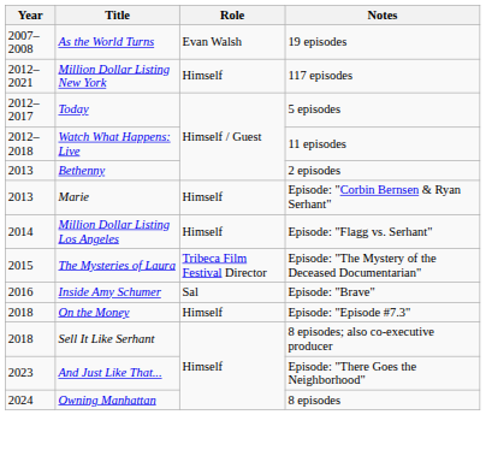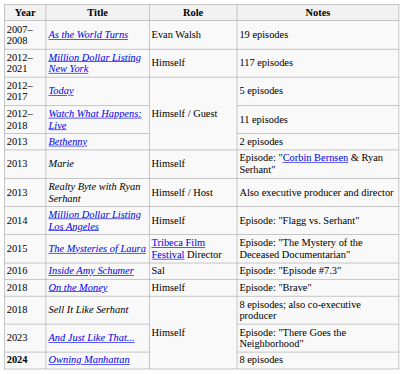 <table class="wikitable sortable">
 <tr>
 <th>Year</th>
 <th>Title</th>
 <th>Role</th>
 <th class="unsortable">Notes</th>
 </tr>
 <tr>
 <td>2007–2008</td>
 <td><em><a href='#'>As the World Turns</a></em></td>
 <td>Evan Walsh</td>
 <td>19 episodes</td>
 </tr>
 <tr>
 <td>2012–2021</td>
 <td><em><a href='#'>Million Dollar Listing New York</a></em></td>
 <td>Himself</td>
 <td>117 episodes</td>
 </tr>
 <tr>
 <td>2012–2017</td>
 <td><em><a href='#'>Today</a></em></td>
 <td rowspan="3">Himself / Guest</td>
 <td>5 episodes</td>
 </tr>
 <tr>
 <td>2012–2018</td>
 <td><em><a href='#'>Watch What Happens: Live</a></em></td>
 <td>11 episodes</td>
 </tr>
 <tr>
 <td>2013</td>
 <td><em><a href='#'>Bethenny</a></em></td>
 <td>2 episodes</td>
 </tr>
 <tr>
 <td>2013</td>
 <td><em>Marie</em></td>
 <td>Himself</td>
 <td>Episode: "<a href='#'>Corbin Bernsen</a> & Ryan Serhant"</td>
 </tr>
 <tr>
+<td>2013</td>
+<td><em>Realty Byte with Ryan Serhant</em></td>
+<td>Himself / Host</td>
+<td>Also executive producer and director</td>
+</tr>
+<tr>
 <td>2014</td>
 <td><em><a href='#'>Million Dollar Listing Los Angeles</a></em></td>
 <td>Himself</td>
 <td>Episode: "Flagg vs. Serhant"</td>
 </tr>
 <tr>
 <td>2015</td>
 <td><em><a href='#'>The Mysteries of Laura</a></em></td>
 <td><a href='#'>Tribeca Film Festival</a> Director</td>
 <td>Episode: "The Mystery of the Deceased Documentarian"</td>
 </tr>
 <tr>
 <td>2016</td>
 <td><em><a href='#'>Inside Amy Schumer</a></em></td>
 <td>Sal</td>
-<td>Episode: "Brave"</td>
+<td>Episode: "Episode #7.3"</td>
 </tr>
 <tr>
 <td>2018</td>
 <td><em><a href='#'>On the Money</a></em></td>
 <td>Himself</td>
-<td>Episode: "Episode #7.3"</td>
+<td>Episode: "Brave"</td>
 </tr>
 <tr>
 <td>2018</td>
 <td><em>Sell It Like Serhant</em></td>
 <td rowspan=3>Himself</td>
 <td>8 episodes; also co-executive producer</td>
 </tr>
 <tr>
 <td>2023</td>
 <td><em><a href='#'>And Just Like That...</a></em></td>
 <td>Episode: "There Goes the Neighborhood"</td>
 </tr>
 <tr>
-<td>2024</td>
+<td><strong>2024</strong></td>
 <td><em><a href='#'>Owning Manhattan</a></em></td>
 <td>8 episodes</td>
 </tr>
 </table>
